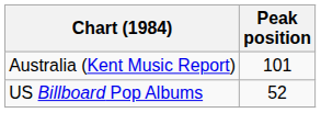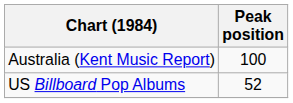 <table class="wikitable sortable">
 <tr>
 <th>Chart (1984)</th>
 <th>Peak<br>position</th>
 </tr>
 <tr>
 <td>Australia (<a href='#'>Kent Music Report</a>)</td>
-<td style="text-align:center;">101</td>
+<td style="text-align:center;">100</td>
 </tr>
 <tr>
 <td>US <a href='#'><em>Billboard</em> Pop Albums</a></td>
 <td align=center>52</td>
 </tr>
 <tr>
 </tr>
 </table>
